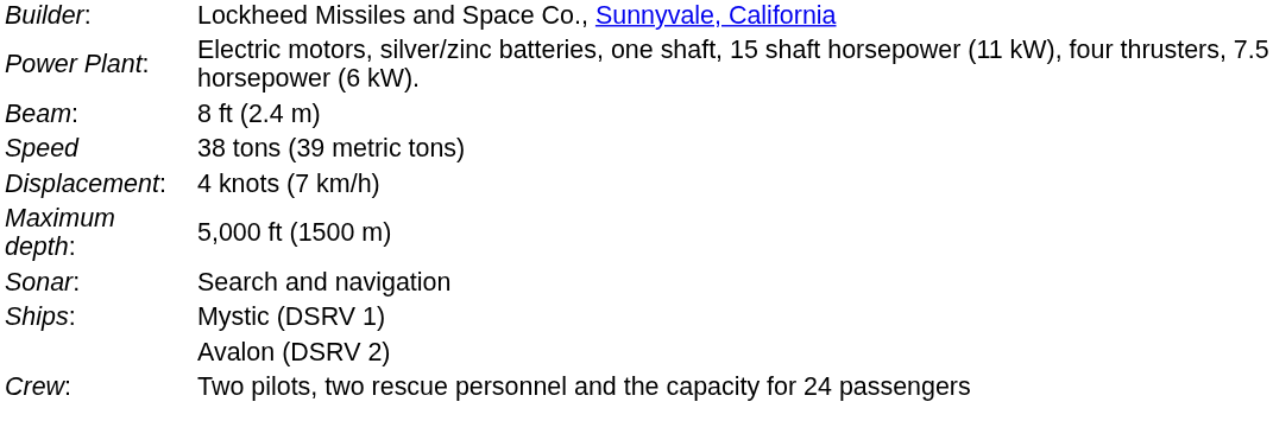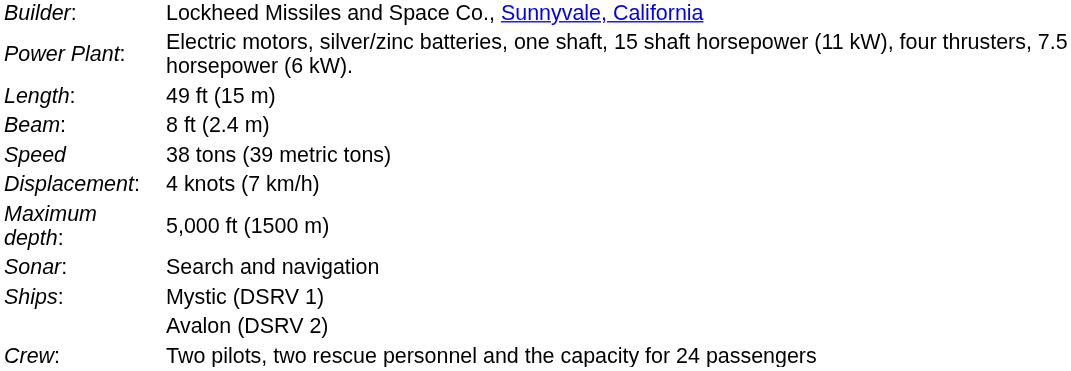 <table>
 <tr>
 <td><em>Builder</em>:</td>
 <td>Lockheed Missiles and Space Co., <a href='#'>Sunnyvale, California</a></td>
 </tr>
 <tr>
 <td><em>Power Plant</em>:</td>
 <td>Electric motors, silver/zinc batteries, one shaft, 15 shaft horsepower (11 kW), four thrusters, 7.5 horsepower (6 kW).</td>
+</tr>
+<tr>
+<td><em>Length</em>:</td>
+<td>49 ft (15 m)</td>
 </tr>
 <tr>
 <td><em>Beam</em>:</td>
 <td>8 ft (2.4 m)</td>
 </tr>
 <tr>
 <td><em>Speed</em></td>
 <td>38 tons (39 metric tons)</td>
 </tr>
 <tr>
 <td><em>Displacement</em>:</td>
 <td>4 knots (7 km/h)</td>
 </tr>
 <tr>
 <td><em>Maximum depth</em>:</td>
 <td>5,000 ft (1500 m)</td>
 </tr>
 <tr>
 <td><em>Sonar</em>:</td>
 <td>Search and navigation</td>
 </tr>
 <tr>
 <td rowspan="2" valign="top"><em>Ships</em>:</td>
 <td>Mystic (DSRV 1)</td>
 </tr>
 <tr>
 <td>Avalon (DSRV 2)</td>
 </tr>
 <tr>
 <td><em>Crew</em>:</td>
 <td>Two pilots, two rescue personnel and the capacity for 24 passengers</td>
 </tr>
 </table>
